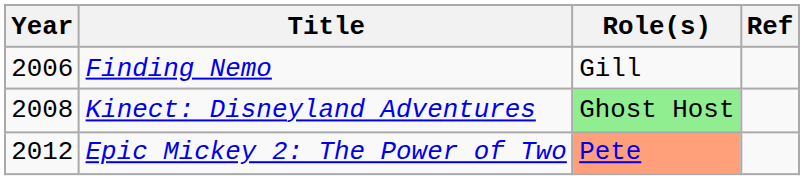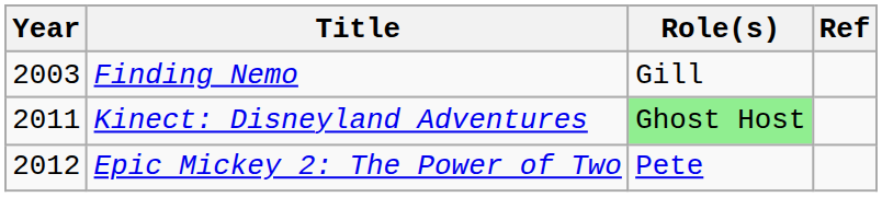 <table class="wikitable plainrowheaders sortable">
 <tr>
 <th scope="col">Year</th>
 <th scope="col">Title</th>
 <th scope="col">Role(s)</th>
 <th scope="col" class="unsortable">Ref</th>
 </tr>
 <tr>
-<td>2006</td>
+<td>2003</td>
 <td><em><a href='#'>Finding Nemo</a></em></td>
 <td>Gill</td>
 <td></td>
 </tr>
 <tr>
-<td>2008</td>
+<td>2011</td>
 <td><em><a href='#'>Kinect: Disneyland Adventures</a></em></td>
 <td style="background: lightgreen;">Ghost Host</td>
 <td></td>
 </tr>
 <tr>
 <td>2012</td>
 <td><em><a href='#'>Epic Mickey 2: The Power of Two</a></em></td>
-<td style="background: lightsalmon;"><a href='#'>Pete</a></td>
+<td><a href='#'>Pete</a></td>
 <td></td>
 </tr>
 </table>
